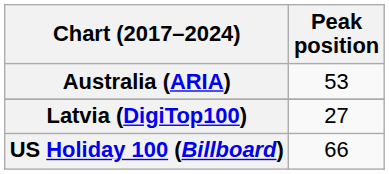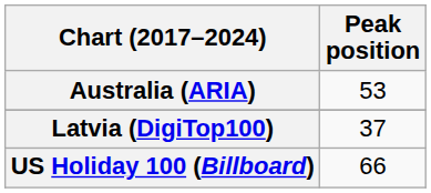 <table class="wikitable plainrowheaders sortable" style="text-align:center">
 <tr>
 <th scope="col">Chart (2017–2024)</th>
 <th scope="col">Peak<br>position</th>
 </tr>
 <tr>
 <th scope="row">Australia (<a href='#'>ARIA</a>)</th>
 <td>53</td>
 </tr>
 <tr>
 </tr>
 <tr>
 </tr>
 <tr>
 <th scope="row">Latvia (<a href='#'>DigiTop100</a>)</th>
-<td>27</td>
+<td>37</td>
 </tr>
 <tr>
 <th scope="row">US <a href='#'>Holiday 100</a> (<em><a href='#'>Billboard</a></em>)</th>
 <td>66</td>
 </tr>
 </table>
